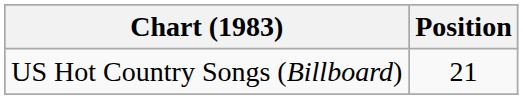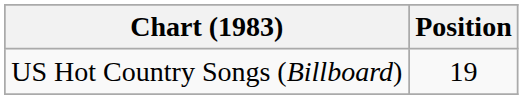 <table class="wikitable">
 <tr>
 <th>Chart (1983)</th>
 <th>Position</th>
 </tr>
 <tr>
 <td>US Hot Country Songs (<em>Billboard</em>)</td>
-<td align="center">21</td>
+<td align="center">19</td>
 </tr>
 </table>
